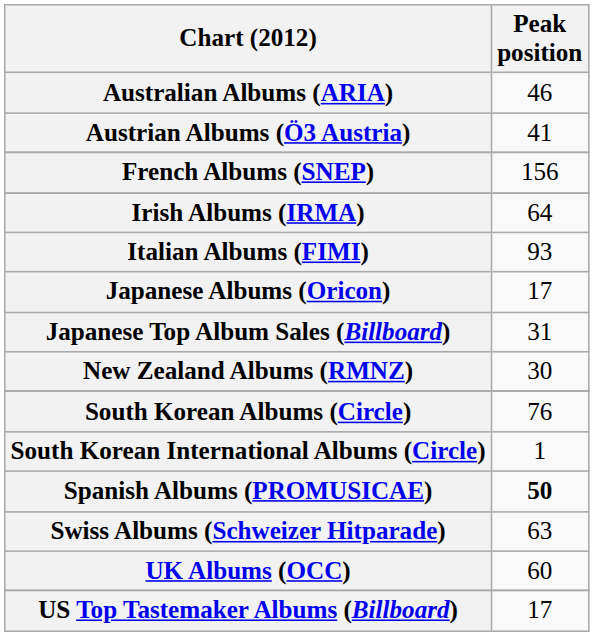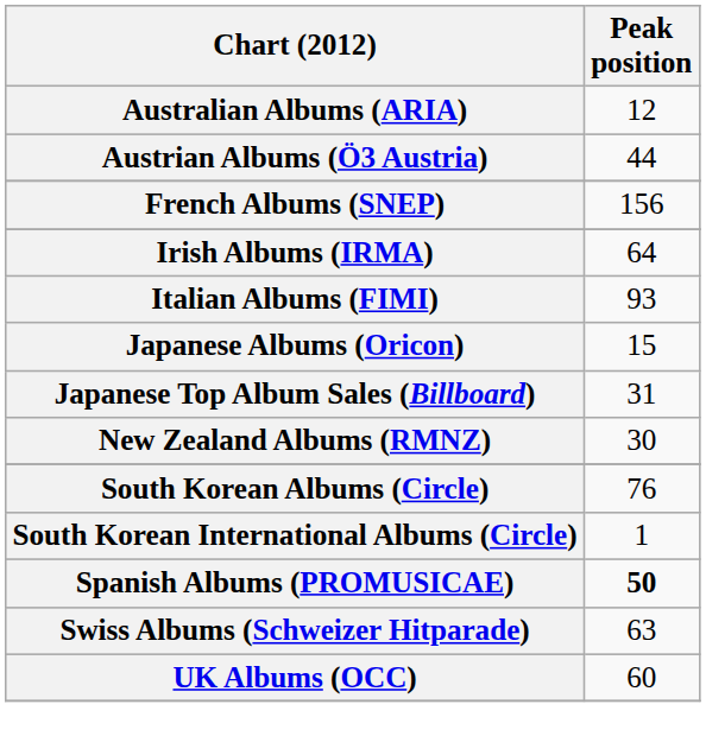 <table class="wikitable sortable plainrowheaders" style="text-align:center">
 <tr>
 <th scope="col">Chart (2012)</th>
 <th scope="col">Peak<br>position</th>
 </tr>
 <tr>
 <th scope="row">Australian Albums (<a href='#'>ARIA</a>)</th>
-<td>46</td>
+<td>12</td>
 </tr>
 <tr>
 <th scope="row">Austrian Albums (<a href='#'>Ö3 Austria</a>)</th>
-<td>41</td>
+<td>44</td>
 </tr>
 <tr>
 </tr>
 <tr>
 </tr>
 <tr>
 </tr>
 <tr>
 </tr>
 <tr>
 </tr>
 <tr>
 <th scope="row">French Albums (<a href='#'>SNEP</a>)</th>
 <td>156</td>
 </tr>
 <tr>
 </tr>
 <tr>
 </tr>
 <tr>
 <th scope="row">Irish Albums (<a href='#'>IRMA</a>)</th>
 <td>64</td>
 </tr>
 <tr>
 <th scope="row">Italian Albums (<a href='#'>FIMI</a>)</th>
 <td>93</td>
 </tr>
 <tr>
 <th scope="row">Japanese Albums (<a href='#'>Oricon</a>)</th>
-<td>17</td>
+<td>15</td>
 </tr>
 <tr>
 <th scope="row">Japanese Top Album Sales (<a href='#'><em>Billboard</em></a>)</th>
 <td>31</td>
 </tr>
 <tr>
 <th scope="row">New Zealand Albums (<a href='#'>RMNZ</a>)</th>
 <td>30</td>
 </tr>
 <tr>
 </tr>
 <tr>
 </tr>
 <tr>
 </tr>
 <tr>
 <th scope="row">South Korean Albums (<a href='#'>Circle</a>)</th>
 <td>76</td>
 </tr>
 <tr>
 <th scope="row">South Korean International Albums (<a href='#'>Circle</a>)</th>
 <td>1</td>
 </tr>
 <tr>
 <th scope="row">Spanish Albums (<a href='#'>PROMUSICAE</a>)</th>
 <td><strong>50</strong></td>
 </tr>
 <tr>
 <th scope="row">Swiss Albums (<a href='#'>Schweizer Hitparade</a>)</th>
 <td>63</td>
 </tr>
 <tr>
 <th scope="row"><a href='#'>UK Albums</a> (<a href='#'>OCC</a>)</th>
 <td>60</td>
 </tr>
 <tr>
 </tr>
-<tr>
-<th scope="row">US <a href='#'>Top Tastemaker Albums</a> (<a href='#'><em>Billboard</em></a>)</th>
-<td>17</td>
-</tr>
 </table>
